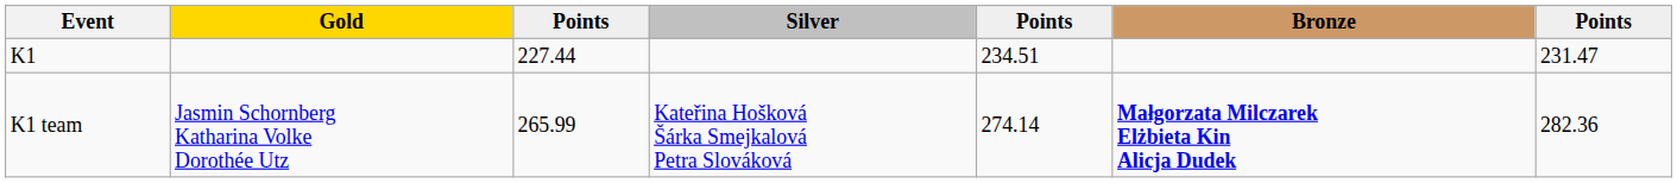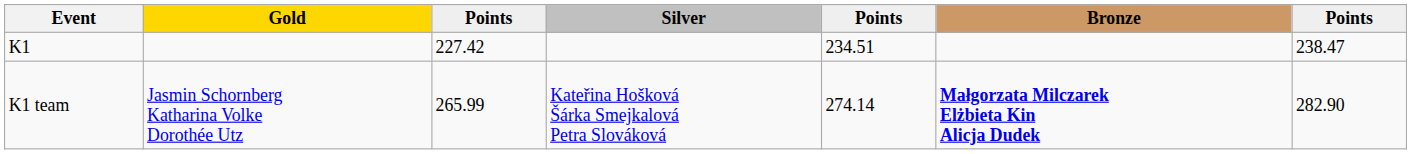 <table class="wikitable" width=100%>
 <tr>
 <th>Event</th>
 <td align=center bgcolor="gold"><strong>Gold</strong></td>
 <td align=center bgcolor="EFEFEF"><strong>Points</strong></td>
 <td align=center bgcolor="silver"><strong>Silver</strong></td>
 <td align=center bgcolor="EFEFEF"><strong>Points</strong></td>
 <td align=center bgcolor="CC9966"><strong>Bronze</strong></td>
 <td align=center bgcolor="EFEFEF"><strong>Points</strong></td>
 </tr>
 <tr>
 <td>K1</td>
 <td></td>
-<td>227.44</td>
+<td>227.42</td>
 <td></td>
 <td>234.51</td>
 <td></td>
-<td>231.47</td>
+<td>238.47</td>
 </tr>
 <tr>
 <td>K1 team</td>
 <td><br><a href='#'>Jasmin Schornberg</a><br><a href='#'>Katharina Volke</a><br><a href='#'>Dorothée Utz</a></td>
 <td>265.99</td>
 <td><br><a href='#'>Kateřina Hošková</a><br><a href='#'>Šárka Smejkalová</a><br><a href='#'>Petra Slováková</a></td>
 <td>274.14</td>
 <td><strong><br><a href='#'>Małgorzata Milczarek</a><br><a href='#'>Elżbieta Kin</a><br><a href='#'>Alicja Dudek</a></strong></td>
-<td>282.36</td>
+<td>282.90</td>
 </tr>
 </table>
